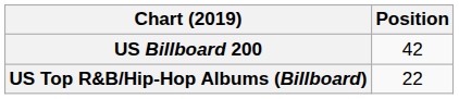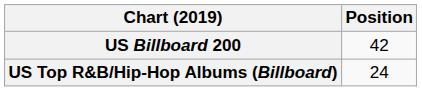 <table class="wikitable sortable plainrowheaders" style="text-align:center">
 <tr>
 <th scope="col">Chart (2019)</th>
 <th scope="col">Position</th>
 </tr>
 <tr>
 <th scope="row">US <em>Billboard</em> 200</th>
 <td>42</td>
 </tr>
 <tr>
 <th scope="row">US Top R&B/Hip-Hop Albums (<em>Billboard</em>)</th>
-<td>22</td>
+<td>24</td>
 </tr>
 </table>
